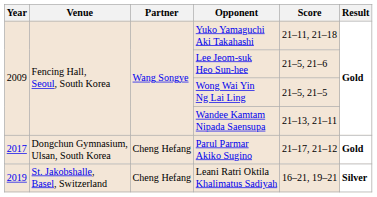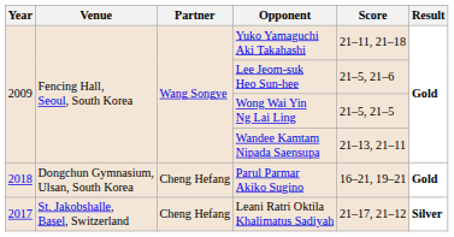 <table class="sortable wikitable" style="font-size: 90%;">
 <tr>
 <th>Year</th>
 <th>Venue</th>
 <th>Partner</th>
 <th>Opponent</th>
 <th>Score</th>
 <th>Result</th>
 </tr>
 <tr style="background:#F3E6D7">
 <td rowspan="4" align="center">2009</td>
 <td rowspan="4" align="left">Fencing Hall,<br><a href='#'>Seoul</a>, South Korea</td>
 <td rowspan="4" align="left"> <a href='#'>Wang Songye</a></td>
 <td align="left"> <a href='#'>Yuko Yamaguchi</a><br> <a href='#'>Aki Takahashi</a></td>
 <td align="left">21–11, 21–18</td>
 <td rowspan="4" style="text-align:left; background:white"> <strong>Gold</strong></td>
 </tr>
 <tr style="background:#F3E6D7">
 <td align="left"> <a href='#'>Lee Jeom-suk</a><br> <a href='#'>Heo Sun-hee</a></td>
 <td align="left">21–5, 21–6</td>
 </tr>
 <tr style="background:#F3E6D7">
 <td align="left"> <a href='#'>Wong Wai Yin</a><br> <a href='#'>Ng Lai Ling</a></td>
 <td align="left">21–5, 21–5</td>
 </tr>
 <tr style="background:#F3E6D7">
 <td align="left"> <a href='#'>Wandee Kamtam</a><br> <a href='#'>Nipada Saensupa</a></td>
 <td align="left">21–13, 21–11</td>
 </tr>
 <tr style="background:#F3E6D7">
-<td align="center"><a href='#'>2017</a></td>
+<td align="center"><a href='#'>2018</a></td>
 <td align="left">Dongchun Gymnasium,<br>Ulsan, South Korea</td>
 <td align="left"> Cheng Hefang</td>
 <td align="left"> <a href='#'>Parul Parmar</a><br> <a href='#'>Akiko Sugino</a></td>
-<td align="left">21–17, 21–12</td>
+<td align="left">16–21, 19–21</td>
 <td style="text-align:left; background:white"> <strong>Gold</strong></td>
 </tr>
 <tr style="background:#F3E6D7">
-<td align="center"><a href='#'>2019</a></td>
+<td align="center"><a href='#'>2017</a></td>
 <td align="left"><a href='#'>St. Jakobshalle</a>,<br><a href='#'>Basel</a>, Switzerland</td>
 <td align="left"> Cheng Hefang</td>
 <td align="left"> Leani Ratri Oktila<br> <a href='#'>Khalimatus Sadiyah</a></td>
-<td align="left">16–21, 19–21</td>
+<td align="left">21–17, 21–12</td>
 <td style="text-align:left; background:white"> <strong>Silver</strong></td>
 </tr>
 </table>
